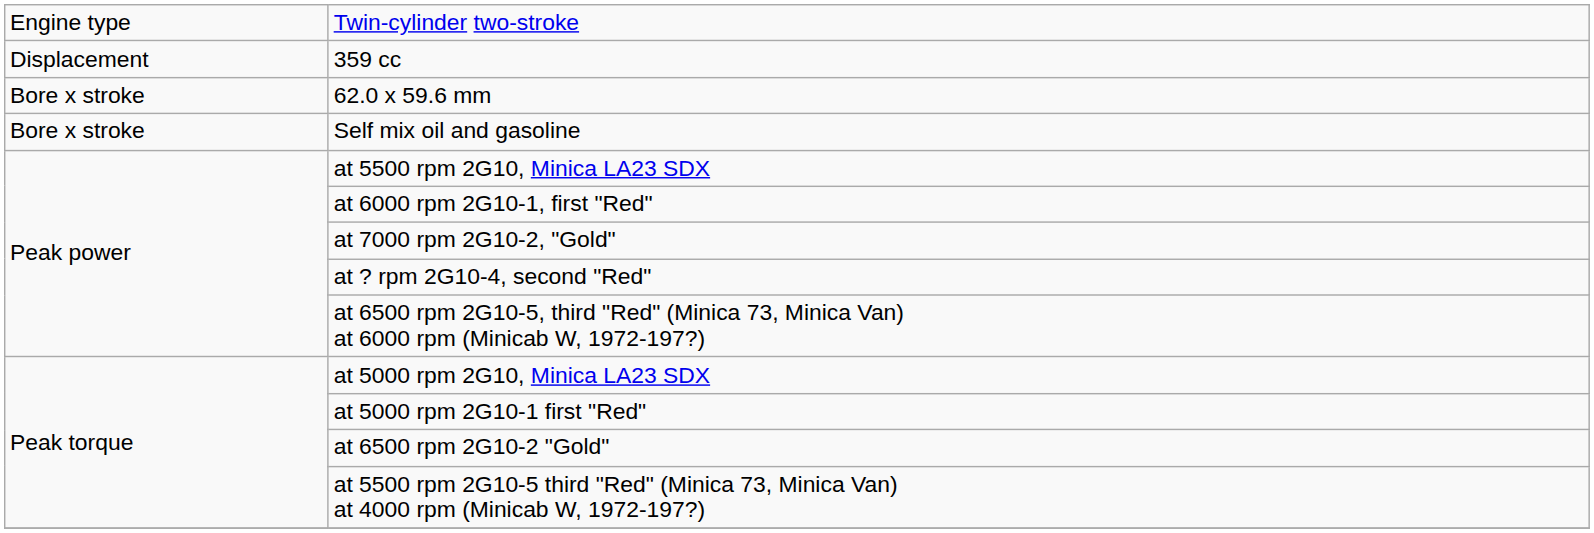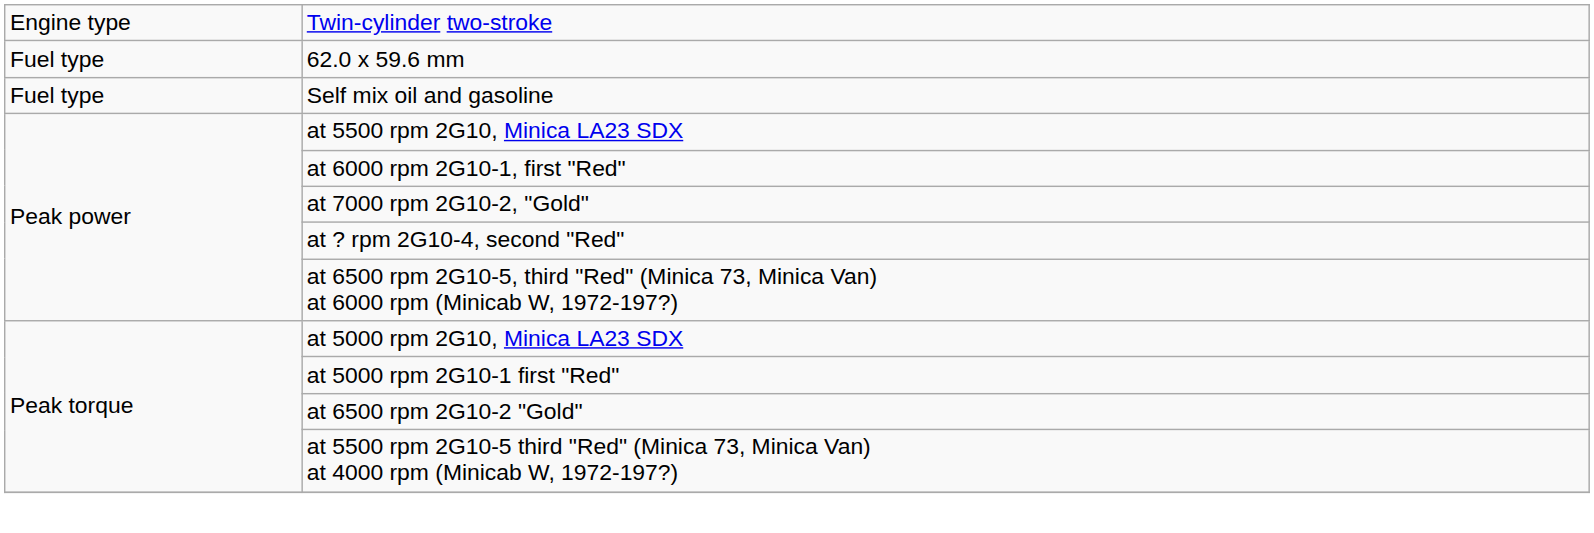 <table class="wikitable" width="70%">
 <tr>
 <td>Engine type</td>
 <td><a href='#'>Twin-cylinder</a> <a href='#'>two-stroke</a></td>
 </tr>
 <tr>
-<td>Displacement</td>
-<td>359 cc</td>
-</tr>
-<tr>
-<td>Bore x stroke</td>
+<td>Fuel type</td>
 <td>62.0 x 59.6 mm</td>
 </tr>
 <tr>
-<td>Bore x stroke</td>
+<td>Fuel type</td>
 <td>Self mix oil and gasoline</td>
 </tr>
 <tr>
 <td rowspan="5">Peak power</td>
 <td> at 5500 rpm 2G10, <a href='#'>Minica LA23 SDX</a></td>
 </tr>
 <tr>
 <td> at 6000 rpm 2G10-1, first "Red"</td>
 </tr>
 <tr>
 <td> at 7000 rpm 2G10-2, "Gold"</td>
 </tr>
 <tr>
 <td> at ? rpm 2G10-4, second "Red"</td>
 </tr>
 <tr>
 <td> at 6500 rpm 2G10-5, third "Red" (Minica 73, Minica Van)<br> at 6000 rpm (Minicab W, 1972-197?)</td>
 </tr>
 <tr>
 <td rowspan="4">Peak torque</td>
 <td> at 5000 rpm 2G10, <a href='#'>Minica LA23 SDX</a></td>
 </tr>
 <tr>
 <td> at 5000 rpm 2G10-1 first "Red"</td>
 </tr>
 <tr>
 <td> at 6500 rpm 2G10-2 "Gold"</td>
 </tr>
 <tr>
 <td> at 5500 rpm 2G10-5 third "Red" (Minica 73, Minica Van)<br> at 4000 rpm (Minicab W, 1972-197?)</td>
 </tr>
 <tr>
 </tr>
 </table>
